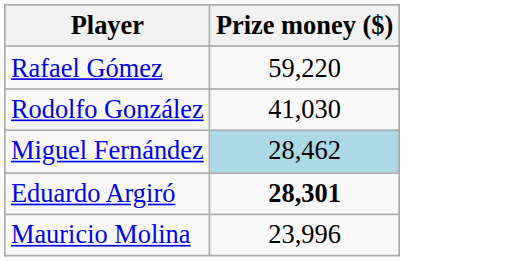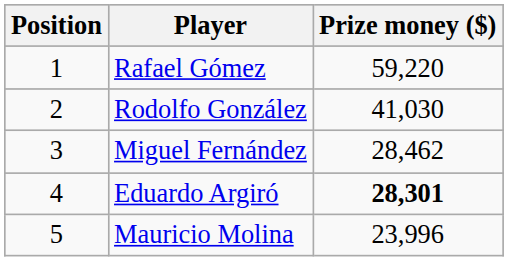 <table class=wikitable>
 <tr>
+<th>Position</th>
 <th>Player</th>
 <th>Prize money ($)</th>
 </tr>
 <tr>
+<td align=center>1</td>
 <td> <a href='#'>Rafael Gómez</a></td>
 <td align=center>59,220</td>
 </tr>
 <tr>
+<td align=center>2</td>
 <td> <a href='#'>Rodolfo González</a></td>
 <td align=center>41,030</td>
 </tr>
 <tr>
+<td align=center>3</td>
 <td> <a href='#'>Miguel Fernández</a></td>
-<td align=center style="background: lightblue;">28,462</td>
+<td align=center>28,462</td>
 </tr>
 <tr>
+<td align=center>4</td>
 <td> <a href='#'>Eduardo Argiró</a></td>
 <td align=center><strong>28,301</strong></td>
 </tr>
 <tr>
+<td align=center>5</td>
 <td> <a href='#'>Mauricio Molina</a></td>
 <td align=center>23,996</td>
 </tr>
 </table>
